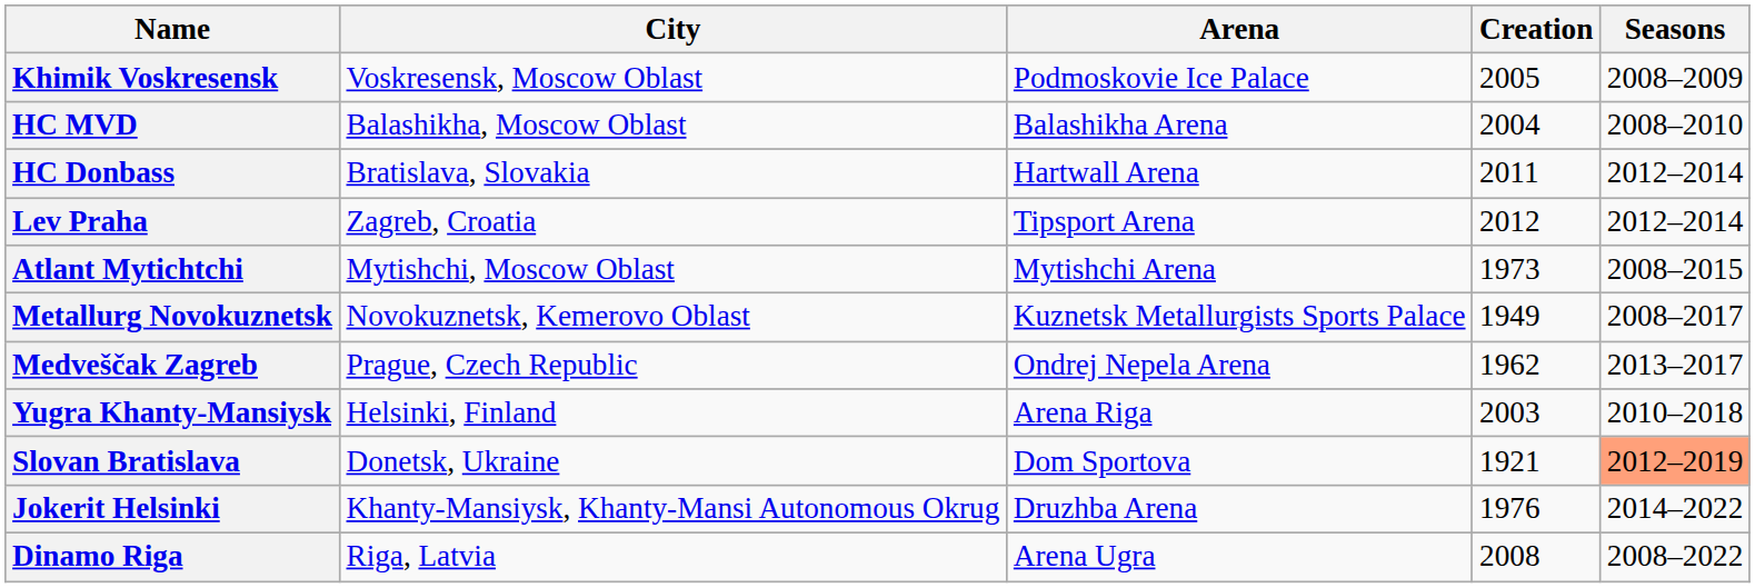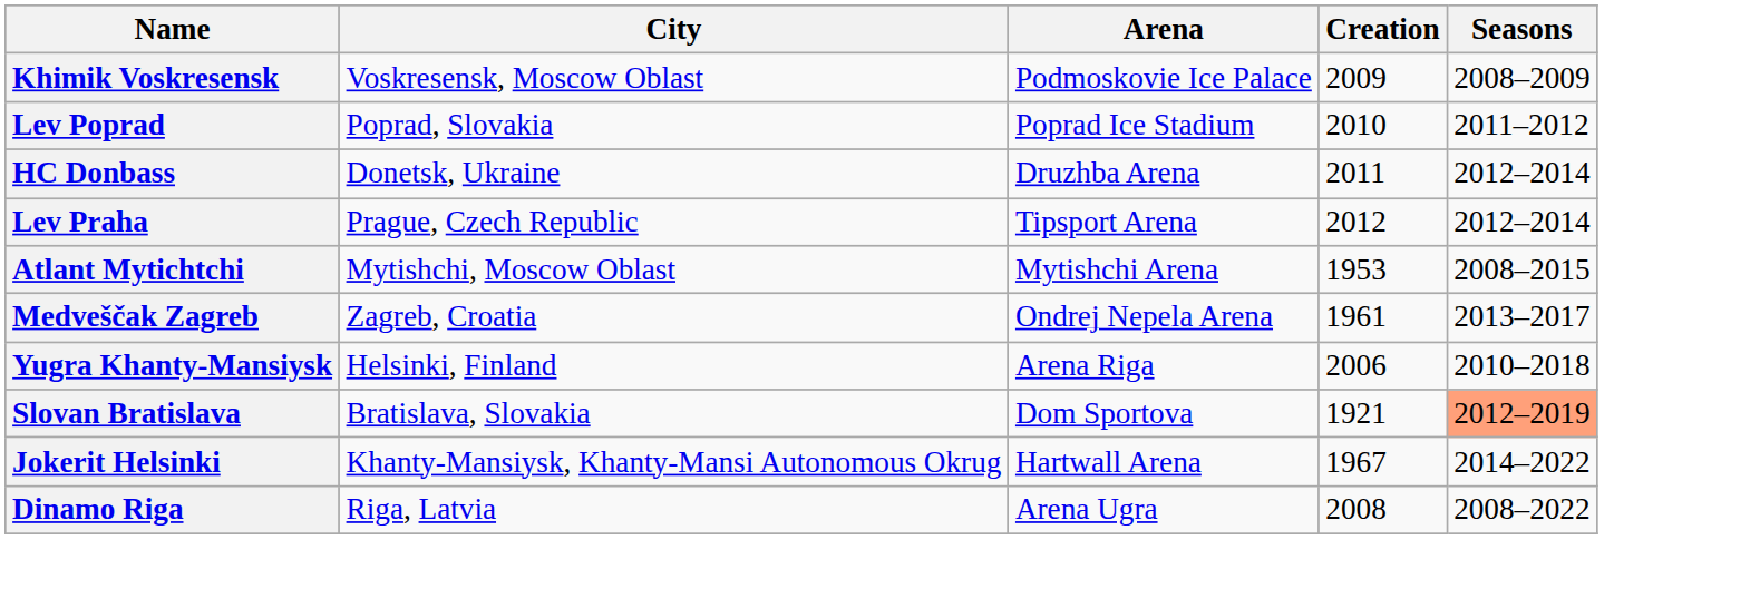 <table class="wikitable" style="text-align: left;">
 <tr>
 <th scope="col">Name</th>
 <th scope="col">City</th>
 <th scope="col">Arena</th>
 <th scope="col">Creation</th>
 <th scope="col">Seasons</th>
 </tr>
 <tr>
 <th scope="row" style="text-align:left;"> <a href='#'>Khimik Voskresensk</a></th>
 <td><a href='#'>Voskresensk</a>, <a href='#'>Moscow Oblast</a></td>
 <td><a href='#'>Podmoskovie Ice Palace</a></td>
-<td>2005</td>
+<td>2009</td>
 <td>2008–2009</td>
 </tr>
 <tr>
-<th scope="row" style="text-align:left;"> <a href='#'>HC MVD</a></th>
-<td><a href='#'>Balashikha</a>, <a href='#'>Moscow Oblast</a></td>
-<td><a href='#'>Balashikha Arena</a></td>
-<td>2004</td>
-<td>2008–2010</td>
+<th scope="row" style="text-align:left;"> <a href='#'>Lev Poprad</a></th>
+<td><a href='#'>Poprad</a>, <a href='#'>Slovakia</a></td>
+<td><a href='#'>Poprad Ice Stadium</a></td>
+<td>2010</td>
+<td>2011–2012</td>
 </tr>
 <tr>
 <th scope="row" style="text-align:left;"> <a href='#'>HC Donbass</a></th>
-<td><a href='#'>Bratislava</a>, <a href='#'>Slovakia</a></td>
-<td><a href='#'>Hartwall Arena</a></td>
+<td><a href='#'>Donetsk</a>, <a href='#'>Ukraine</a></td>
+<td><a href='#'>Druzhba Arena</a></td>
 <td>2011</td>
 <td>2012–2014</td>
 </tr>
 <tr>
 <th scope="row" style="text-align:left;"> <a href='#'>Lev Praha</a></th>
-<td><a href='#'>Zagreb</a>, <a href='#'>Croatia</a></td>
+<td><a href='#'>Prague</a>, <a href='#'>Czech Republic</a></td>
 <td><a href='#'>Tipsport Arena</a></td>
 <td>2012</td>
 <td>2012–2014</td>
 </tr>
 <tr>
 <th scope="row" style="text-align:left;"> <a href='#'>Atlant Mytichtchi</a></th>
 <td><a href='#'>Mytishchi</a>, <a href='#'>Moscow Oblast</a></td>
 <td><a href='#'>Mytishchi Arena</a></td>
-<td>1973</td>
+<td>1953</td>
 <td>2008–2015</td>
 </tr>
 <tr>
-<th scope="row" style="text-align:left;"> <a href='#'>Metallurg Novokuznetsk</a></th>
-<td><a href='#'>Novokuznetsk</a>, <a href='#'>Kemerovo Oblast</a></td>
-<td><a href='#'>Kuznetsk Metallurgists Sports Palace</a></td>
-<td>1949</td>
-<td>2008–2017</td>
-</tr>
-<tr>
 <th scope="row" style="text-align:left;"> <a href='#'>Medveščak Zagreb</a></th>
-<td><a href='#'>Prague</a>, <a href='#'>Czech Republic</a></td>
+<td><a href='#'>Zagreb</a>, <a href='#'>Croatia</a></td>
 <td><a href='#'>Ondrej Nepela Arena</a></td>
-<td>1962</td>
+<td>1961</td>
 <td>2013–2017</td>
 </tr>
 <tr>
 <th scope="row" style="text-align:left;"> <a href='#'>Yugra Khanty-Mansiysk</a></th>
 <td><a href='#'>Helsinki</a>, <a href='#'>Finland</a></td>
 <td><a href='#'>Arena Riga</a></td>
-<td>2003</td>
+<td>2006</td>
 <td>2010–2018</td>
 </tr>
 <tr>
 <th scope="row" style="text-align:left;"> <a href='#'>Slovan Bratislava</a></th>
-<td><a href='#'>Donetsk</a>, <a href='#'>Ukraine</a></td>
+<td><a href='#'>Bratislava</a>, <a href='#'>Slovakia</a></td>
 <td><a href='#'>Dom Sportova</a></td>
 <td>1921</td>
 <td style="background: lightsalmon;">2012–2019</td>
 </tr>
 <tr>
 <th scope="row" style="text-align:left;"> <a href='#'>Jokerit Helsinki</a></th>
 <td><a href='#'>Khanty-Mansiysk</a>, <a href='#'>Khanty-Mansi Autonomous Okrug</a></td>
-<td><a href='#'>Druzhba Arena</a></td>
-<td>1976</td>
+<td><a href='#'>Hartwall Arena</a></td>
+<td>1967</td>
 <td>2014–2022</td>
 </tr>
 <tr>
 <th scope="row" style="text-align:left;"> <a href='#'>Dinamo Riga</a></th>
 <td><a href='#'>Riga</a>, <a href='#'>Latvia</a></td>
 <td><a href='#'>Arena Ugra</a></td>
 <td>2008</td>
 <td>2008–2022</td>
 </tr>
 </table>
